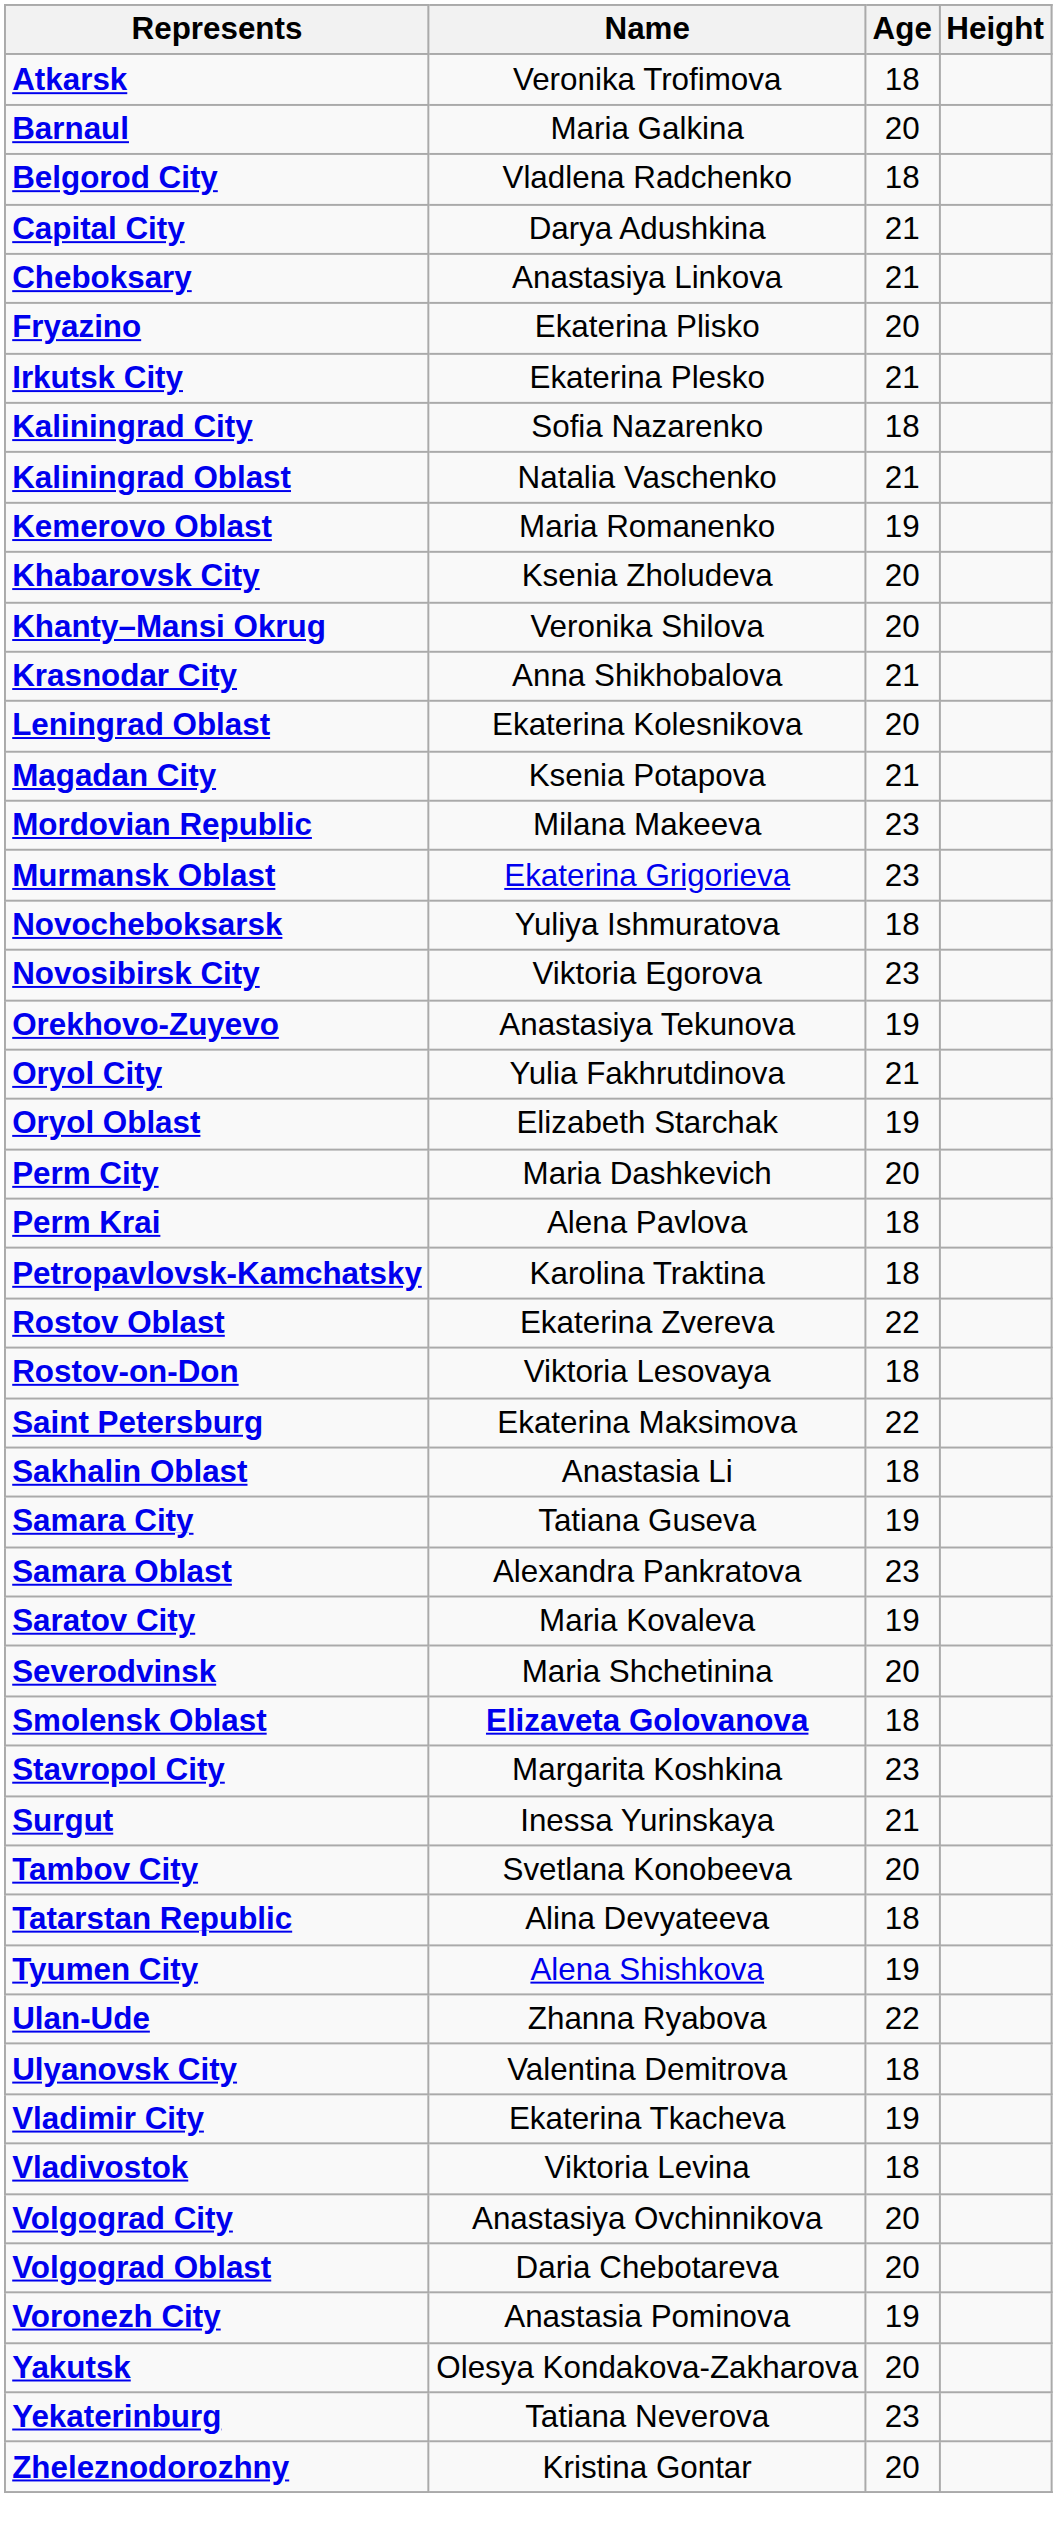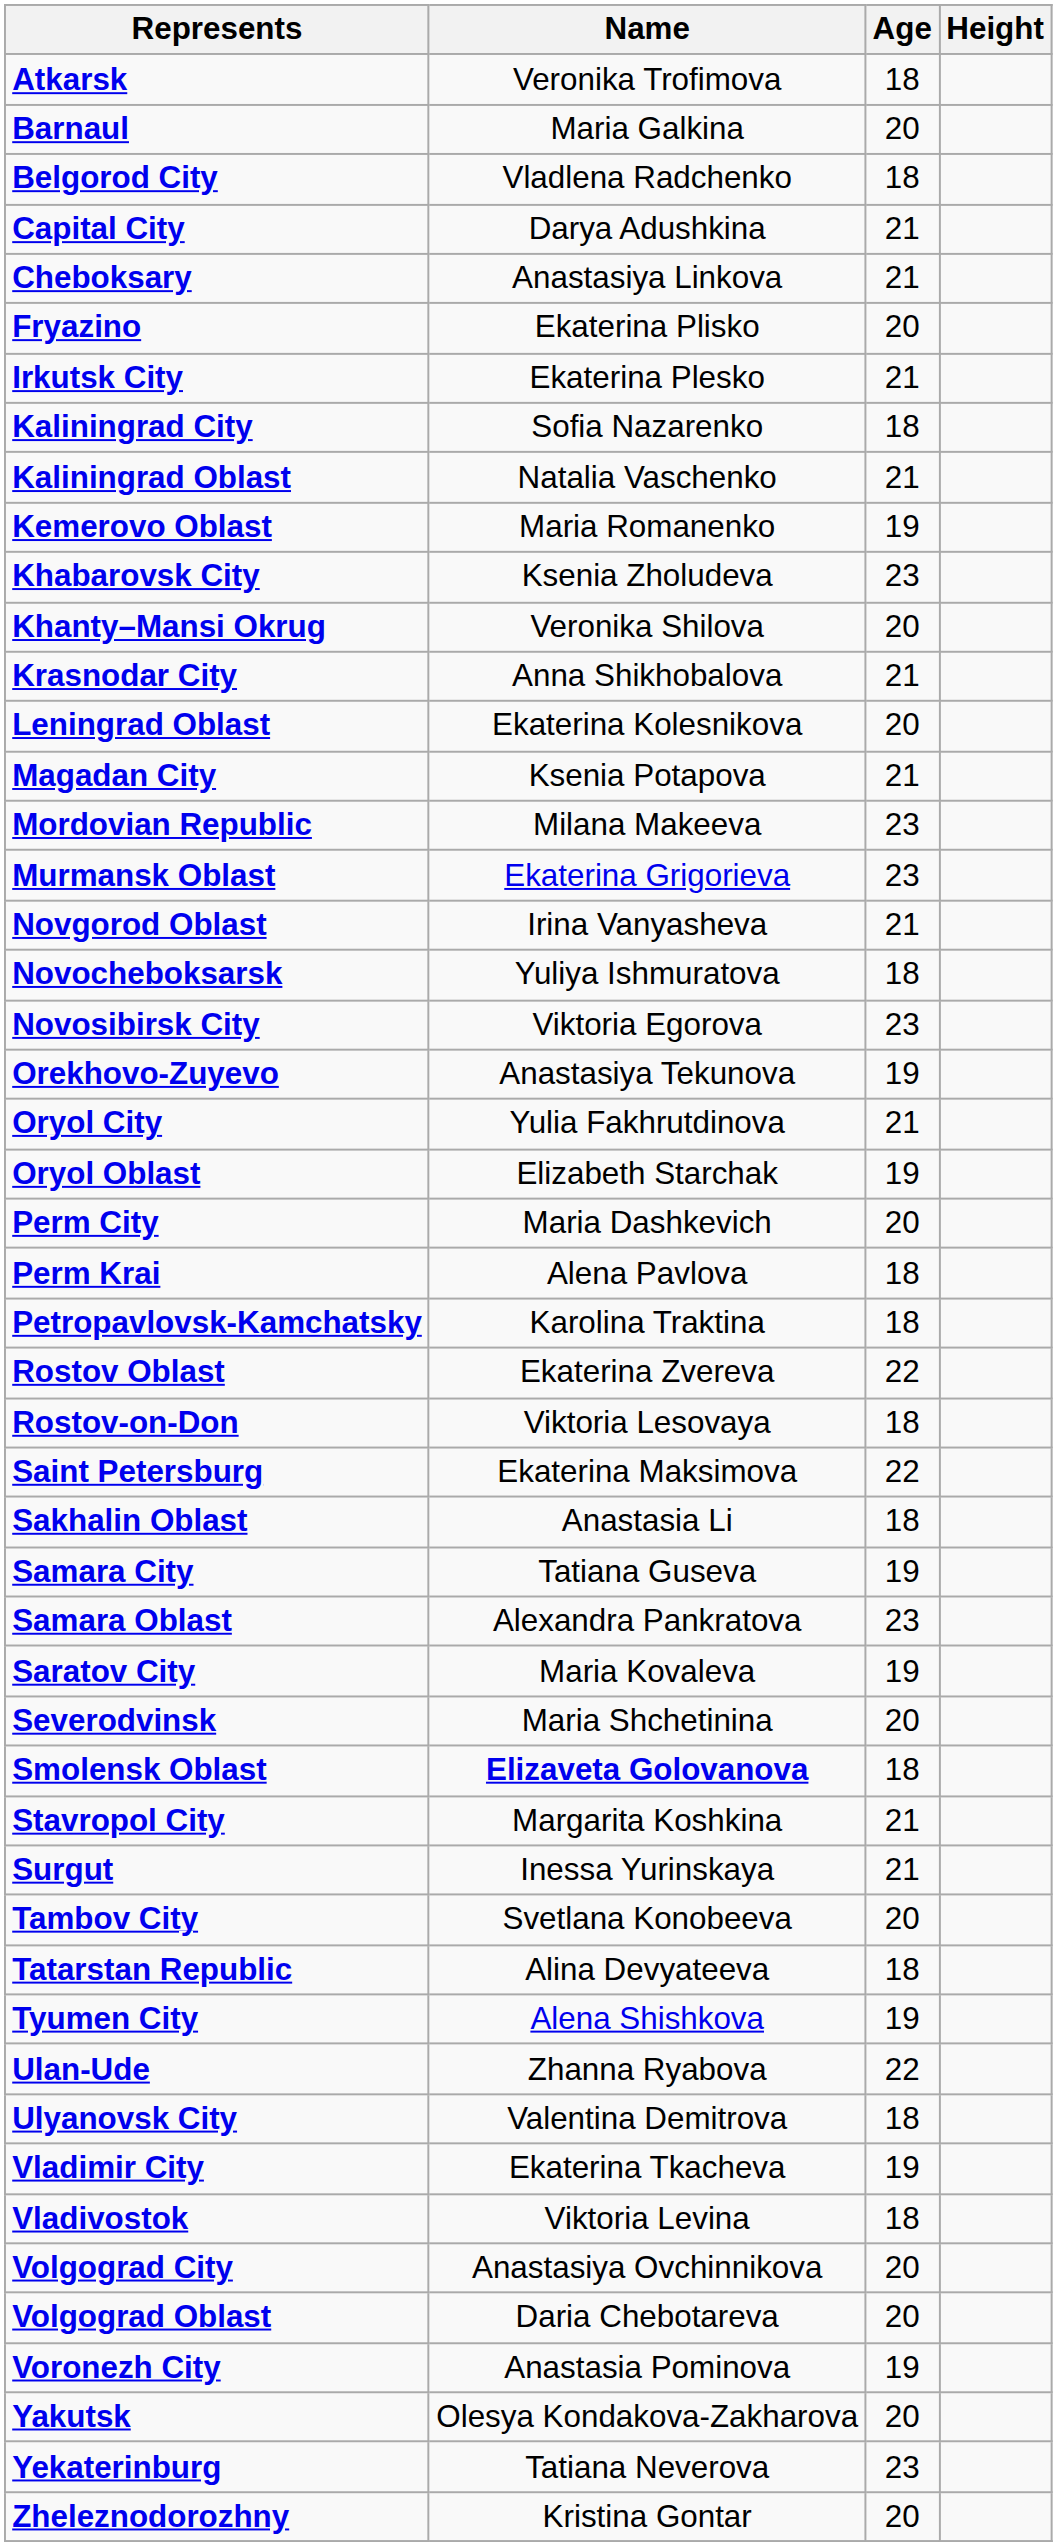 <table class="sortable wikitable">
 <tr style="background:#ccc;">
 <th>Represents</th>
 <th>Name</th>
 <th>Age</th>
 <th>Height</th>
 </tr>
 <tr>
 <td><strong><a href='#'>Atkarsk</a></strong></td>
 <td style="text-align:center;">Veronika Trofimova</td>
 <td style="text-align:center;">18</td>
 <td style="text-align:center;"></td>
 </tr>
 <tr>
 <td> <strong><a href='#'>Barnaul</a></strong></td>
 <td style="text-align:center;">Maria Galkina</td>
 <td style="text-align:center;">20</td>
 <td style="text-align:center;"></td>
 </tr>
 <tr>
 <td> <strong><a href='#'>Belgorod City</a></strong></td>
 <td style="text-align:center;">Vladlena Radchenko</td>
 <td style="text-align:center;">18</td>
 <td style="text-align:center;"></td>
 </tr>
 <tr>
 <td> <strong><a href='#'>Capital City</a></strong></td>
 <td style="text-align:center;">Darya Adushkina</td>
 <td style="text-align:center;">21</td>
 <td style="text-align:center;"></td>
 </tr>
 <tr>
 <td> <strong><a href='#'>Cheboksary</a></strong></td>
 <td style="text-align:center;">Anastasiya Linkova</td>
 <td style="text-align:center;">21</td>
 <td style="text-align:center;"></td>
 </tr>
 <tr>
 <td> <strong><a href='#'>Fryazino</a></strong></td>
 <td style="text-align:center;">Ekaterina Plisko</td>
 <td style="text-align:center;">20</td>
 <td style="text-align:center;"></td>
 </tr>
 <tr>
 <td> <strong><a href='#'>Irkutsk City</a></strong></td>
 <td style="text-align:center;">Ekaterina Plesko</td>
 <td style="text-align:center;">21</td>
 <td style="text-align:center;"></td>
 </tr>
 <tr>
 <td> <strong><a href='#'>Kaliningrad City</a></strong></td>
 <td style="text-align:center;">Sofia Nazarenko</td>
 <td style="text-align:center;">18</td>
 <td style="text-align:center;"></td>
 </tr>
 <tr>
 <td> <strong><a href='#'>Kaliningrad Oblast</a></strong></td>
 <td style="text-align:center;">Natalia Vaschenko</td>
 <td style="text-align:center;">21</td>
 <td style="text-align:center;"></td>
 </tr>
 <tr>
 <td> <strong><a href='#'>Kemerovo Oblast</a></strong></td>
 <td style="text-align:center;">Maria Romanenko</td>
 <td style="text-align:center;">19</td>
 <td style="text-align:center;"></td>
 </tr>
 <tr>
 <td> <strong><a href='#'>Khabarovsk City</a></strong></td>
 <td style="text-align:center;">Ksenia Zholudeva</td>
-<td style="text-align:center;">20</td>
+<td style="text-align:center;">23</td>
 <td style="text-align:center;"></td>
 </tr>
 <tr>
 <td> <strong><a href='#'>Khanty–Mansi Okrug</a></strong></td>
 <td style="text-align:center;">Veronika Shilova</td>
 <td style="text-align:center;">20</td>
 <td style="text-align:center;"></td>
 </tr>
 <tr>
 <td> <strong><a href='#'>Krasnodar City</a></strong></td>
 <td style="text-align:center;">Anna Shikhobalova</td>
 <td style="text-align:center;">21</td>
 <td style="text-align:center;"></td>
 </tr>
 <tr>
 <td> <strong><a href='#'>Leningrad Oblast</a></strong></td>
 <td style="text-align:center;">Ekaterina Kolesnikova</td>
 <td style="text-align:center;">20</td>
 <td style="text-align:center;"></td>
 </tr>
 <tr>
 <td> <strong><a href='#'>Magadan City</a></strong></td>
 <td style="text-align:center;">Ksenia Potapova</td>
 <td style="text-align:center;">21</td>
 <td style="text-align:center;"></td>
 </tr>
 <tr>
 <td> <strong><a href='#'>Mordovian Republic</a></strong></td>
 <td style="text-align:center;">Milana Makeeva</td>
 <td style="text-align:center;">23</td>
 <td style="text-align:center;"></td>
 </tr>
 <tr>
 <td> <strong><a href='#'>Murmansk Oblast</a></strong></td>
 <td style="text-align:center;"><a href='#'>Ekaterina Grigorieva</a></td>
 <td style="text-align:center;">23</td>
+<td style="text-align:center;"></td>
+</tr>
+<tr>
+<td> <strong><a href='#'>Novgorod Oblast</a></strong></td>
+<td style="text-align:center;">Irina Vanyasheva</td>
+<td style="text-align:center;">21</td>
 <td style="text-align:center;"></td>
 </tr>
 <tr>
 <td> <strong><a href='#'>Novocheboksarsk</a></strong></td>
 <td style="text-align:center;">Yuliya Ishmuratova</td>
 <td style="text-align:center;">18</td>
 <td style="text-align:center;"></td>
 </tr>
 <tr>
 <td> <strong><a href='#'>Novosibirsk City</a></strong></td>
 <td style="text-align:center;">Viktoria Egorova</td>
 <td style="text-align:center;">23</td>
 <td style="text-align:center;"></td>
 </tr>
 <tr>
 <td> <strong><a href='#'>Orekhovo-Zuyevo</a></strong></td>
 <td style="text-align:center;">Anastasiya Tekunova</td>
 <td style="text-align:center;">19</td>
 <td style="text-align:center;"></td>
 </tr>
 <tr>
 <td> <strong><a href='#'>Oryol City</a></strong></td>
 <td style="text-align:center;">Yulia Fakhrutdinova</td>
 <td style="text-align:center;">21</td>
 <td style="text-align:center;"></td>
 </tr>
 <tr>
 <td> <strong><a href='#'>Oryol Oblast</a></strong></td>
 <td style="text-align:center;">Elizabeth Starchak</td>
 <td style="text-align:center;">19</td>
 <td style="text-align:center;"></td>
 </tr>
 <tr>
 <td> <strong><a href='#'>Perm City</a></strong></td>
 <td style="text-align:center;">Maria Dashkevich</td>
 <td style="text-align:center;">20</td>
 <td style="text-align:center;"></td>
 </tr>
 <tr>
 <td> <strong><a href='#'>Perm Krai</a></strong></td>
 <td style="text-align:center;">Alena Pavlova</td>
 <td style="text-align:center;">18</td>
 <td style="text-align:center;"></td>
 </tr>
 <tr>
 <td> <strong><a href='#'>Petropavlovsk-Kamchatsky</a></strong></td>
 <td style="text-align:center;">Karolina Traktina</td>
 <td style="text-align:center;">18</td>
 <td style="text-align:center;"></td>
 </tr>
 <tr>
 <td> <strong><a href='#'>Rostov Oblast</a></strong></td>
 <td style="text-align:center;">Ekaterina Zvereva</td>
 <td style="text-align:center;">22</td>
 <td style="text-align:center;"></td>
 </tr>
 <tr>
 <td> <strong><a href='#'>Rostov-on-Don</a></strong></td>
 <td style="text-align:center;">Viktoria Lesovaya</td>
 <td style="text-align:center;">18</td>
 <td style="text-align:center;"></td>
 </tr>
 <tr>
 <td> <strong><a href='#'>Saint Petersburg</a></strong></td>
 <td style="text-align:center;">Ekaterina Maksimova</td>
 <td style="text-align:center;">22</td>
 <td style="text-align:center;"></td>
 </tr>
 <tr>
 <td> <strong><a href='#'>Sakhalin Oblast</a></strong></td>
 <td style="text-align:center;">Anastasia Li</td>
 <td style="text-align:center;">18</td>
 <td style="text-align:center;"></td>
 </tr>
 <tr>
 <td> <strong><a href='#'>Samara City</a></strong></td>
 <td style="text-align:center;">Tatiana Guseva</td>
 <td style="text-align:center;">19</td>
 <td style="text-align:center;"></td>
 </tr>
 <tr>
 <td> <strong><a href='#'>Samara Oblast</a></strong></td>
 <td style="text-align:center;">Alexandra Pankratova</td>
 <td style="text-align:center;">23</td>
 <td style="text-align:center;"></td>
 </tr>
 <tr>
 <td> <strong><a href='#'>Saratov City</a></strong></td>
 <td style="text-align:center;">Maria Kovaleva</td>
 <td style="text-align:center;">19</td>
 <td style="text-align:center;"></td>
 </tr>
 <tr>
 <td> <strong><a href='#'>Severodvinsk</a></strong></td>
 <td style="text-align:center;">Maria Shchetinina</td>
 <td style="text-align:center;">20</td>
 <td style="text-align:center;"></td>
 </tr>
 <tr>
 <td> <strong><a href='#'>Smolensk Oblast</a></strong></td>
 <td style="text-align:center;"><strong><a href='#'>Elizaveta Golovanova</a></strong></td>
 <td style="text-align:center;">18</td>
 <td style="text-align:center;"></td>
 </tr>
 <tr>
 <td> <strong><a href='#'>Stavropol City</a></strong></td>
 <td style="text-align:center;">Margarita Koshkina</td>
-<td style="text-align:center;">23</td>
+<td style="text-align:center;">21</td>
 <td style="text-align:center;"></td>
 </tr>
 <tr>
 <td> <strong><a href='#'>Surgut</a></strong></td>
 <td style="text-align:center;">Inessa Yurinskaya</td>
 <td style="text-align:center;">21</td>
 <td style="text-align:center;"></td>
 </tr>
 <tr>
 <td> <strong><a href='#'>Tambov City</a></strong></td>
 <td style="text-align:center;">Svetlana Konobeeva</td>
 <td style="text-align:center;">20</td>
 <td style="text-align:center;"></td>
 </tr>
 <tr>
 <td> <strong><a href='#'>Tatarstan Republic</a></strong></td>
 <td style="text-align:center;">Alina Devyateeva</td>
 <td style="text-align:center;">18</td>
 <td style="text-align:center;"></td>
 </tr>
 <tr>
 <td> <strong><a href='#'>Tyumen City</a></strong></td>
 <td style="text-align:center;"><a href='#'>Alena Shishkova</a></td>
 <td style="text-align:center;">19</td>
 <td style="text-align:center;"></td>
 </tr>
 <tr>
 <td> <strong><a href='#'>Ulan-Ude</a></strong></td>
 <td style="text-align:center;">Zhanna Ryabova</td>
 <td style="text-align:center;">22</td>
 <td style="text-align:center;"></td>
 </tr>
 <tr>
 <td> <strong><a href='#'>Ulyanovsk City</a></strong></td>
 <td style="text-align:center;">Valentina Demitrova</td>
 <td style="text-align:center;">18</td>
 <td style="text-align:center;"></td>
 </tr>
 <tr>
 <td> <strong><a href='#'>Vladimir City</a></strong></td>
 <td style="text-align:center;">Ekaterina Tkacheva</td>
 <td style="text-align:center;">19</td>
 <td style="text-align:center;"></td>
 </tr>
 <tr>
 <td> <strong><a href='#'>Vladivostok</a></strong></td>
 <td style="text-align:center;">Viktoria Levina</td>
 <td style="text-align:center;">18</td>
 <td style="text-align:center;"></td>
 </tr>
 <tr>
 <td> <strong><a href='#'>Volgograd City</a></strong></td>
 <td style="text-align:center;">Anastasiya Ovchinnikova</td>
 <td style="text-align:center;">20</td>
 <td style="text-align:center;"></td>
 </tr>
 <tr>
 <td> <strong><a href='#'>Volgograd Oblast</a></strong></td>
 <td style="text-align:center;">Daria Chebotareva</td>
 <td style="text-align:center;">20</td>
 <td style="text-align:center;"></td>
 </tr>
 <tr>
 <td> <strong><a href='#'>Voronezh City</a></strong></td>
 <td style="text-align:center;">Anastasia Pominova</td>
 <td style="text-align:center;">19</td>
 <td style="text-align:center;"></td>
 </tr>
 <tr>
 <td> <strong><a href='#'>Yakutsk</a></strong></td>
 <td style="text-align:center;">Olesya Kondakova-Zakharova</td>
 <td style="text-align:center;">20</td>
 <td style="text-align:center;"></td>
 </tr>
 <tr>
 <td> <strong><a href='#'>Yekaterinburg</a></strong></td>
 <td style="text-align:center;">Tatiana Neverova</td>
 <td style="text-align:center;">23</td>
 <td style="text-align:center;"></td>
 </tr>
 <tr>
 <td> <strong><a href='#'>Zheleznodorozhny</a></strong></td>
 <td style="text-align:center;">Kristina Gontar</td>
 <td style="text-align:center;">20</td>
 <td style="text-align:center;"></td>
 </tr>
 <tr>
 </tr>
 </table>
